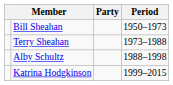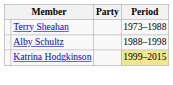 <table class="wikitable">
 <tr>
 <th colspan="2">Member</th>
 <th>Party</th>
 <th>Period</th>
-</tr>
-<tr>
-<td> </td>
-<td><a href='#'>Bill Sheahan</a></td>
-<td></td>
-<td>1950–1973</td>
 </tr>
 <tr>
 <td> </td>
 <td><a href='#'>Terry Sheahan</a></td>
 <td></td>
 <td>1973–1988</td>
 </tr>
 <tr>
 <td> </td>
 <td><a href='#'>Alby Schultz</a></td>
 <td></td>
 <td>1988–1998</td>
 </tr>
 <tr>
 <td> </td>
 <td><a href='#'>Katrina Hodgkinson</a></td>
 <td></td>
-<td>1999–2015</td>
+<td style="background: khaki;">1999–2015</td>
 </tr>
 </table>
